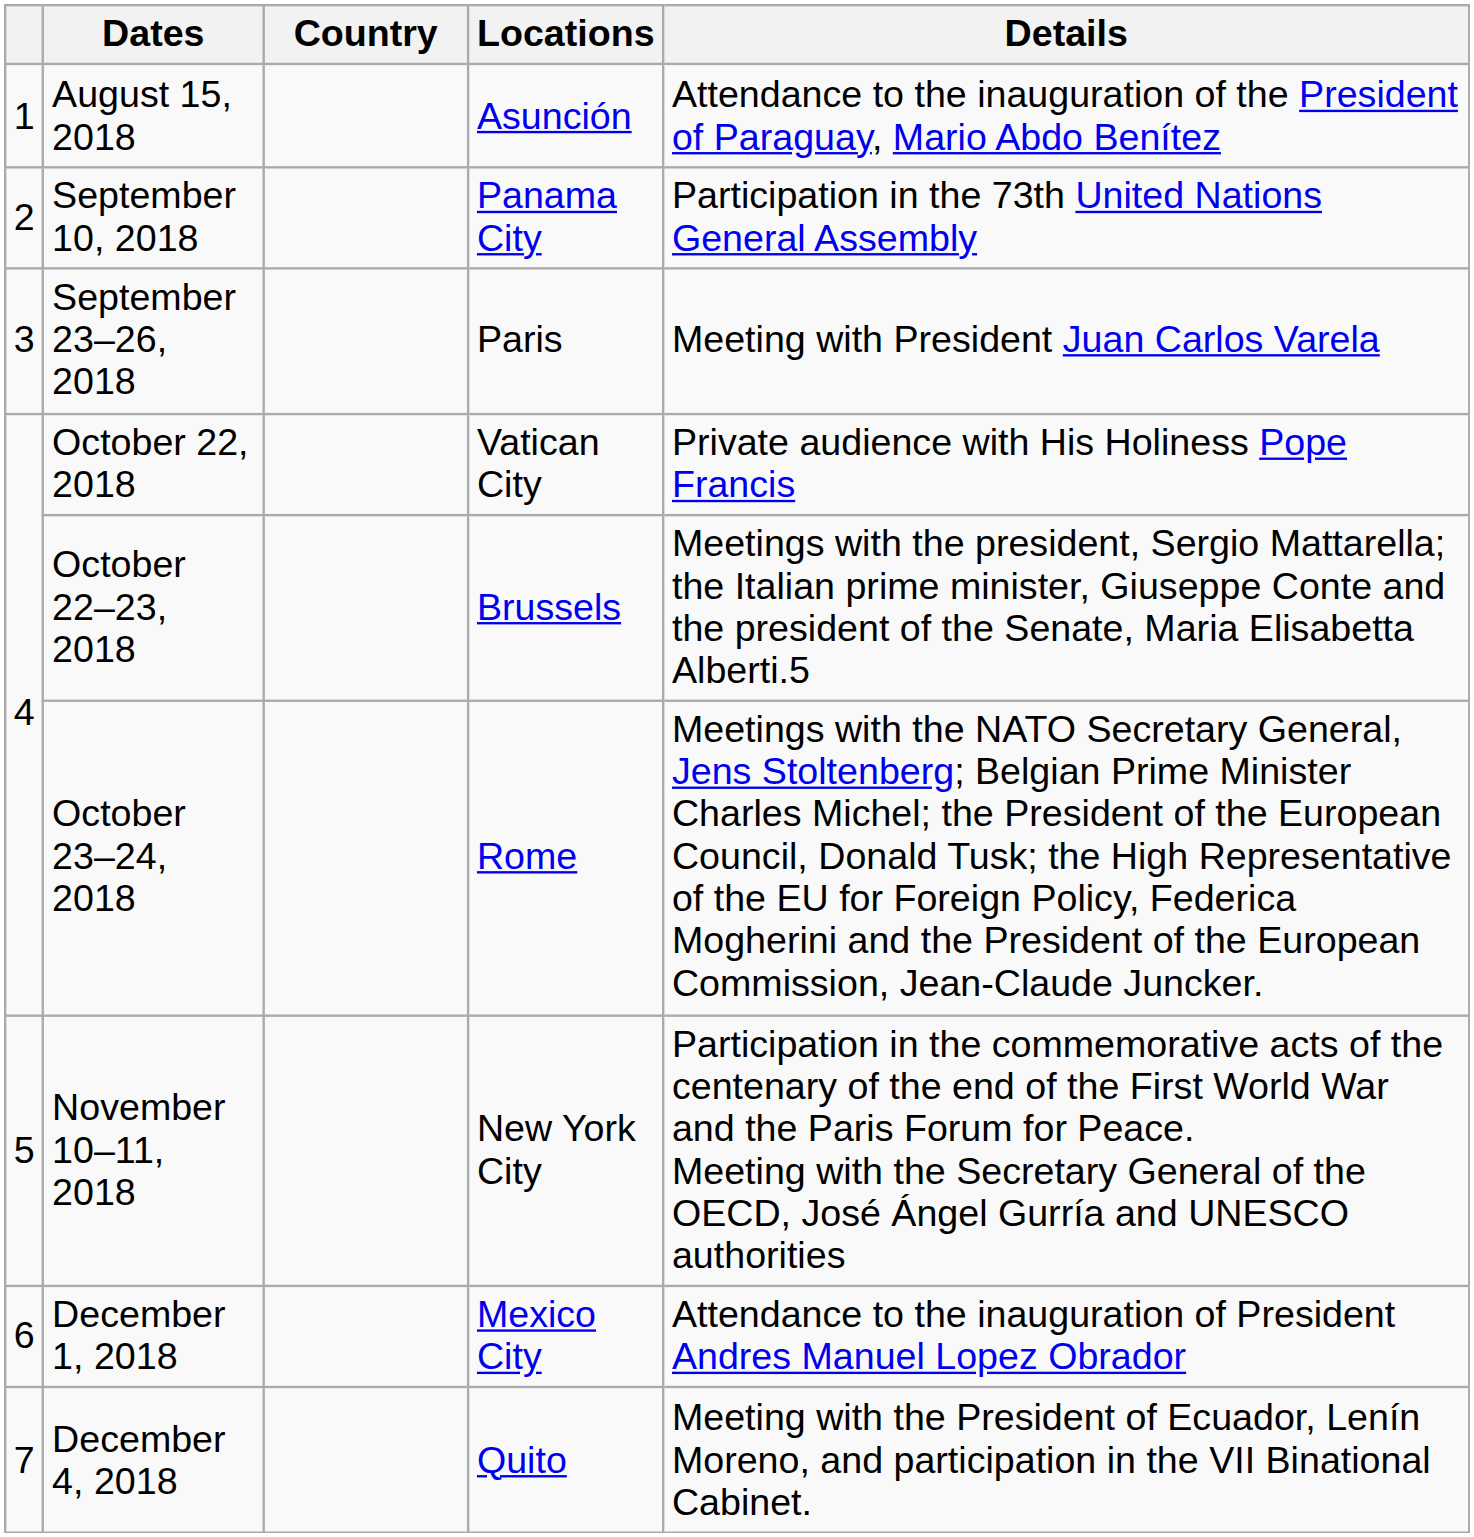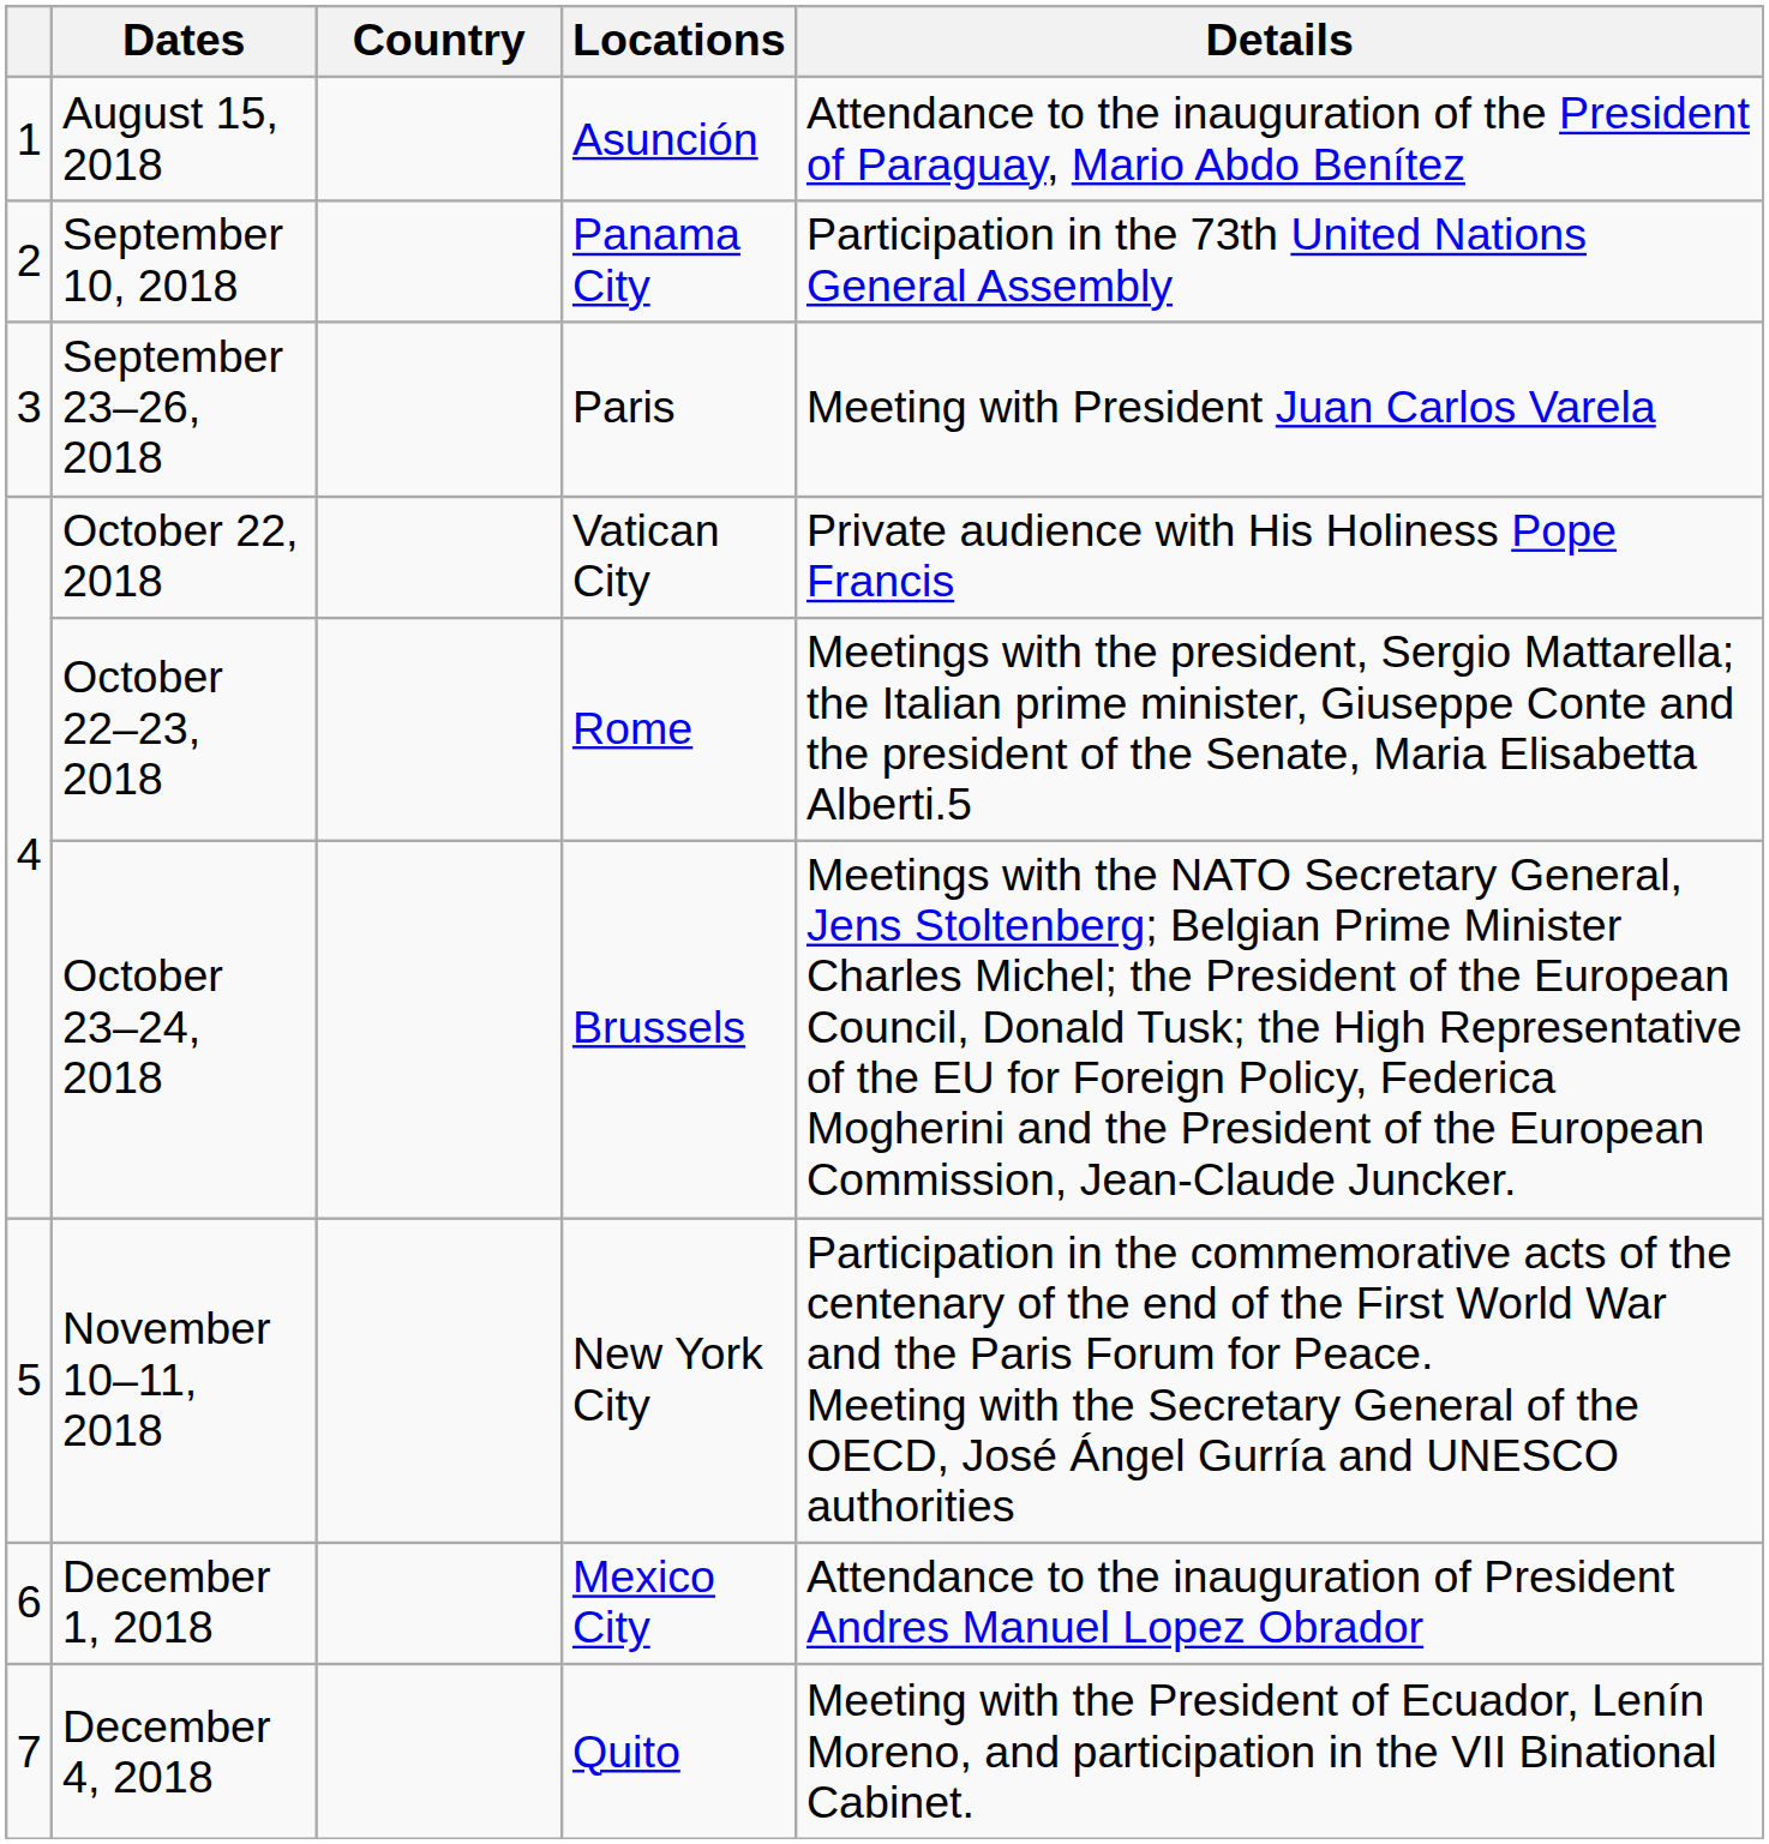 <table class="wikitable" style="margin:1em auto 1em auto;">
 <tr>
 <th style="width: 2%;"></th>
 <th style="width: 15%;">Dates</th>
 <th style="width: 14%;">Country</th>
 <th style="width: 11%;">Locations</th>
 <th style="width: 55%;">Details</th>
 </tr>
 <tr>
 <td>1</td>
 <td>August 15, 2018</td>
 <td></td>
 <td><a href='#'>Asunción</a></td>
 <td>Attendance to the inauguration of the <a href='#'>President of Paraguay</a>, <a href='#'>Mario Abdo Benítez</a></td>
 </tr>
 <tr>
 <td>2</td>
 <td>September 10, 2018</td>
 <td></td>
 <td><a href='#'>Panama City</a></td>
 <td>Participation in the 73th <a href='#'>United Nations General Assembly</a></td>
 </tr>
 <tr>
 <td>3</td>
 <td>September 23–26, 2018</td>
 <td></td>
 <td>Paris</td>
 <td>Meeting with President <a href='#'>Juan Carlos Varela</a></td>
 </tr>
 <tr>
 <td rowspan=3>4</td>
 <td>October 22, 2018</td>
 <td></td>
 <td>Vatican City</td>
 <td>Private audience with His Holiness <a href='#'>Pope Francis</a></td>
 </tr>
 <tr>
 <td>October 22–23, 2018</td>
 <td></td>
-<td><a href='#'>Brussels</a></td>
+<td><a href='#'>Rome</a></td>
 <td>Meetings with the president, Sergio Mattarella; the Italian prime minister, Giuseppe Conte and the president of the Senate, Maria Elisabetta Alberti.5</td>
 </tr>
 <tr>
 <td>October 23–24, 2018</td>
 <td></td>
-<td><a href='#'>Rome</a></td>
+<td><a href='#'>Brussels</a></td>
 <td>Meetings with the NATO Secretary General, <a href='#'>Jens Stoltenberg</a>; Belgian Prime Minister Charles Michel; the President of the European Council, Donald Tusk; the High Representative of the EU for Foreign Policy, Federica Mogherini and the President of the European Commission, Jean-Claude Juncker.</td>
 </tr>
 <tr>
 <td>5</td>
 <td>November 10–11, 2018</td>
 <td></td>
 <td>New York City</td>
 <td>Participation in the commemorative acts of the centenary of the end of the First World War and the Paris Forum for Peace.<br>Meeting with the Secretary General of the OECD, José Ángel Gurría and UNESCO authorities</td>
 </tr>
 <tr>
 <td>6</td>
 <td>December 1, 2018</td>
 <td></td>
 <td><a href='#'>Mexico City</a></td>
 <td>Attendance to the inauguration of President <a href='#'>Andres Manuel Lopez Obrador</a></td>
 </tr>
 <tr>
 <td>7</td>
 <td>December 4, 2018</td>
 <td></td>
 <td><a href='#'>Quito</a></td>
 <td>Meeting with the President of Ecuador, Lenín Moreno, and participation in the VII Binational Cabinet.</td>
 </tr>
 </table>
